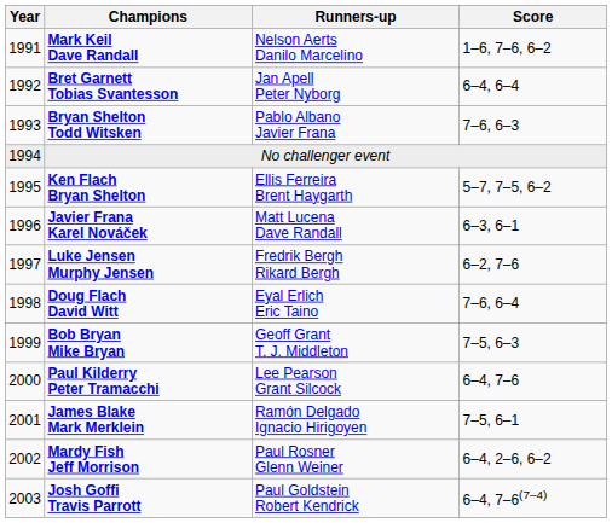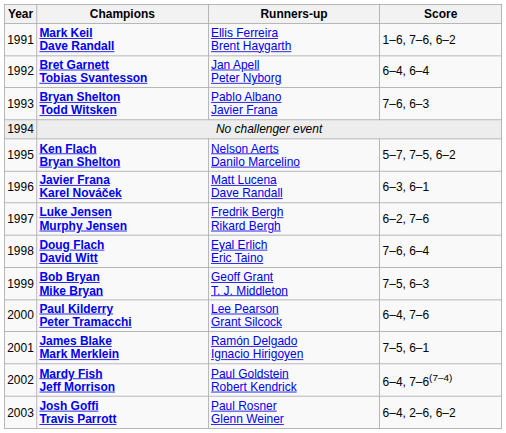 <table class="wikitable" style="font-size:90%">
 <tr>
 <th>Year</th>
 <th width="200">Champions</th>
 <th width="200">Runners-up</th>
 <th width="140">Score</th>
 </tr>
 <tr>
 <td>1991</td>
 <td> <strong><a href='#'>Mark Keil</a><br> <a href='#'>Dave Randall</a></strong></td>
-<td> <a href='#'>Nelson Aerts</a><br> <a href='#'>Danilo Marcelino</a></td>
+<td> <a href='#'>Ellis Ferreira</a><br> <a href='#'>Brent Haygarth</a></td>
 <td>1–6, 7–6, 6–2</td>
 </tr>
 <tr>
 <td>1992</td>
 <td> <strong><a href='#'>Bret Garnett</a><br> <a href='#'>Tobias Svantesson</a> </strong></td>
 <td> <a href='#'>Jan Apell</a><br> <a href='#'>Peter Nyborg</a></td>
 <td>6–4, 6–4</td>
 </tr>
 <tr>
 <td>1993</td>
 <td> <strong><a href='#'>Bryan Shelton</a><br> <a href='#'>Todd Witsken</a> </strong></td>
 <td> <a href='#'>Pablo Albano</a><br> <a href='#'>Javier Frana</a></td>
 <td>7–6, 6–3</td>
 </tr>
 <tr bgcolor="ededed">
 <td>1994</td>
 <td colspan=3 style="text-align:center;"><em>No challenger event</em></td>
 </tr>
 <tr>
 <td>1995</td>
 <td> <strong><a href='#'>Ken Flach</a><br> <a href='#'>Bryan Shelton</a> </strong></td>
-<td> <a href='#'>Ellis Ferreira</a><br> <a href='#'>Brent Haygarth</a></td>
+<td> <a href='#'>Nelson Aerts</a><br> <a href='#'>Danilo Marcelino</a></td>
 <td>5–7, 7–5, 6–2</td>
 </tr>
 <tr>
 <td>1996</td>
 <td> <strong><a href='#'>Javier Frana</a><br> <a href='#'>Karel Nováček</a> </strong></td>
 <td> <a href='#'>Matt Lucena</a><br> <a href='#'>Dave Randall</a></td>
 <td>6–3, 6–1</td>
 </tr>
 <tr>
 <td>1997</td>
 <td> <strong><a href='#'>Luke Jensen</a><br> <a href='#'>Murphy Jensen</a></strong></td>
 <td> <a href='#'>Fredrik Bergh</a><br> <a href='#'>Rikard Bergh</a></td>
 <td>6–2, 7–6</td>
 </tr>
 <tr>
 <td>1998</td>
 <td> <strong><a href='#'>Doug Flach</a><br> <a href='#'>David Witt</a> </strong></td>
 <td> <a href='#'>Eyal Erlich</a><br> <a href='#'>Eric Taino</a></td>
 <td>7–6, 6–4</td>
 </tr>
 <tr>
 <td>1999</td>
 <td> <strong><a href='#'>Bob Bryan</a><br> <a href='#'>Mike Bryan</a> </strong></td>
 <td> <a href='#'>Geoff Grant</a><br> <a href='#'>T. J. Middleton</a></td>
 <td>7–5, 6–3</td>
 </tr>
 <tr>
 <td>2000</td>
 <td> <strong><a href='#'>Paul Kilderry</a><br> <a href='#'>Peter Tramacchi</a> </strong></td>
 <td> <a href='#'>Lee Pearson</a><br> <a href='#'>Grant Silcock</a></td>
 <td>6–4, 7–6</td>
 </tr>
 <tr>
 <td>2001</td>
 <td> <strong><a href='#'>James Blake</a><br> <a href='#'>Mark Merklein</a> </strong></td>
 <td> <a href='#'>Ramón Delgado</a><br> <a href='#'>Ignacio Hirigoyen</a></td>
 <td>7–5, 6–1</td>
 </tr>
 <tr>
 <td>2002</td>
 <td> <strong><a href='#'>Mardy Fish</a><br> <a href='#'>Jeff Morrison</a> </strong></td>
-<td> <a href='#'>Paul Rosner</a><br> <a href='#'>Glenn Weiner</a></td>
-<td>6–4, 2–6, 6–2</td>
+<td> <a href='#'>Paul Goldstein</a><br> <a href='#'>Robert Kendrick</a></td>
+<td>6–4, 7–6<sup>(7–4)</sup></td>
 </tr>
 <tr>
 <td>2003</td>
 <td> <strong><a href='#'>Josh Goffi</a><br> <a href='#'>Travis Parrott</a> </strong></td>
-<td> <a href='#'>Paul Goldstein</a><br> <a href='#'>Robert Kendrick</a></td>
-<td>6–4, 7–6<sup>(7–4)</sup></td>
+<td> <a href='#'>Paul Rosner</a><br> <a href='#'>Glenn Weiner</a></td>
+<td>6–4, 2–6, 6–2</td>
 </tr>
 </table>
